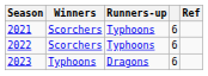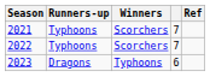 <table class="wikitable">
 <tr>
 <th>Season</th>
+<th>Runners-up</th>
 <th>Winners</th>
-<th>Runners-up</th>
 <th></th>
 <th>Ref</th>
 </tr>
 <tr>
 <td><a href='#'>2021</a></td>
+<td><a href='#'>Typhoons</a></td>
 <td><a href='#'>Scorchers</a></td>
+<td>7</td>
+<td></td>
+</tr>
+<tr>
+<td><a href='#'>2022</a></td>
+<td><a href='#'>Typhoons</a></td>
+<td><a href='#'>Scorchers</a></td>
+<td>7</td>
+<td></td>
+</tr>
+<tr>
+<td><a href='#'>2023</a></td>
+<td><a href='#'>Dragons</a></td>
 <td><a href='#'>Typhoons</a></td>
 <td>6</td>
 <td></td>
 </tr>
-<tr>
-<td><a href='#'>2022</a></td>
-<td><a href='#'>Scorchers</a></td>
-<td><a href='#'>Typhoons</a></td>
-<td>6</td>
-<td></td>
-</tr>
-<tr>
-<td><a href='#'>2023</a></td>
-<td><a href='#'>Typhoons</a></td>
-<td><a href='#'>Dragons</a></td>
-<td>6</td>
-<td></td>
-</tr>
 </table>
